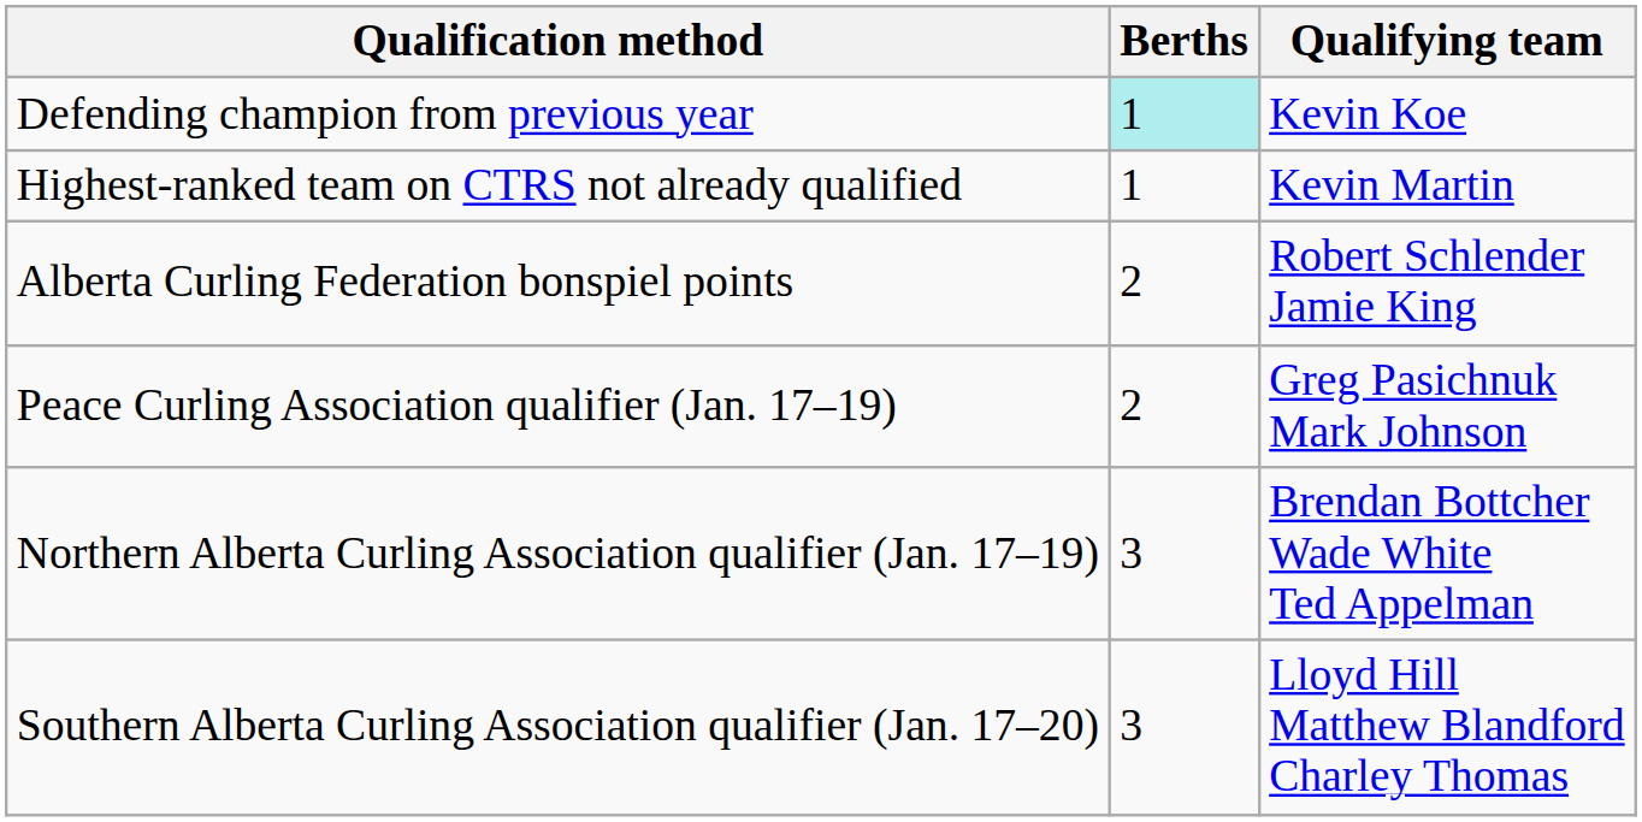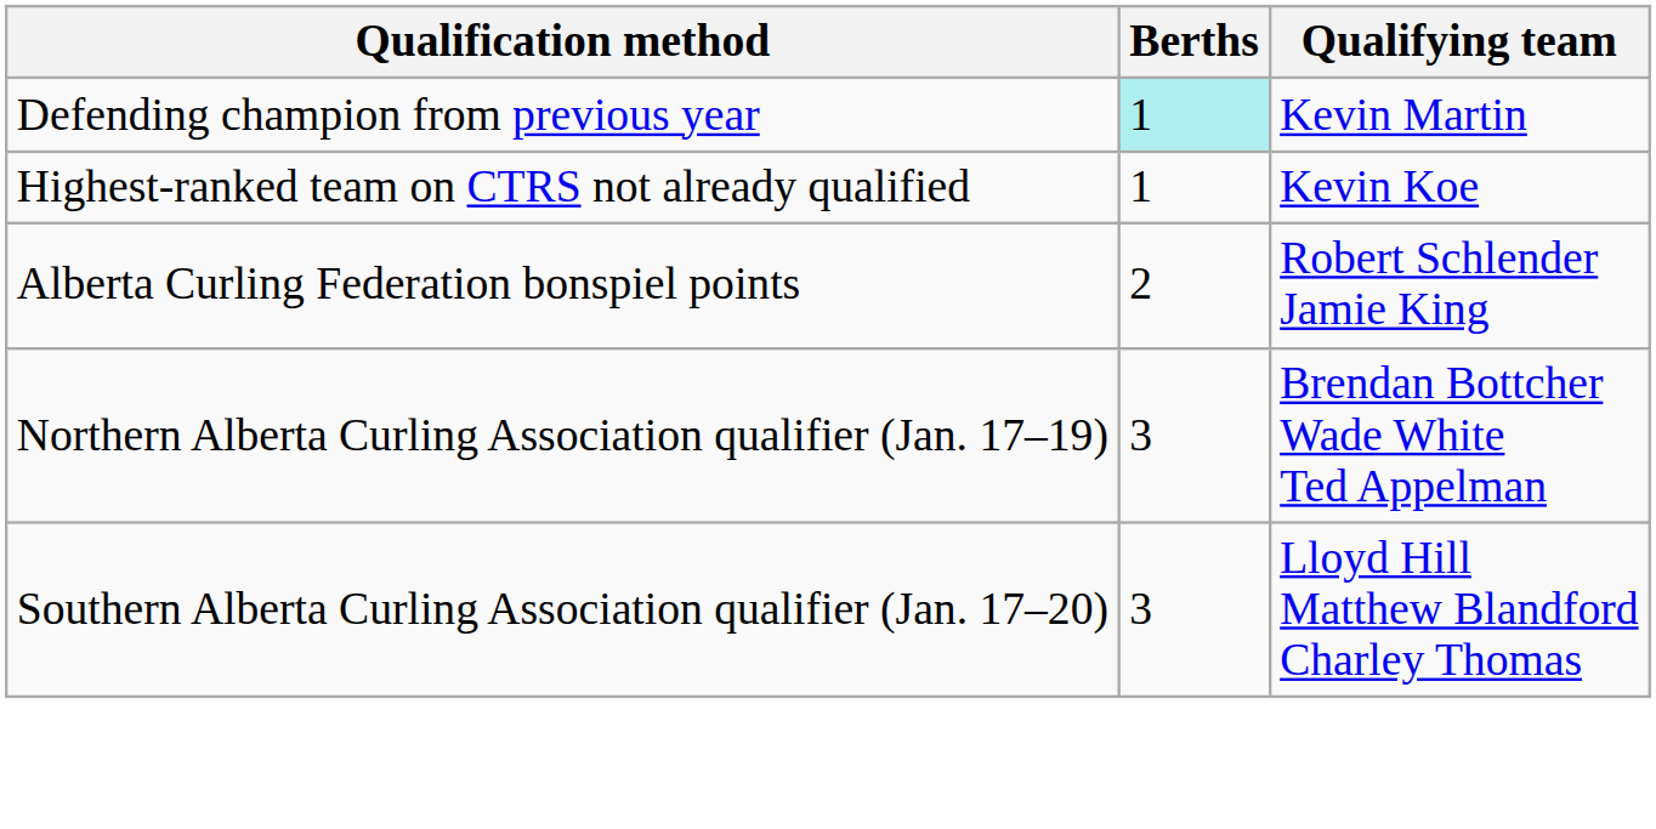 <table class=wikitable>
 <tr>
 <th>Qualification method</th>
 <th>Berths</th>
 <th>Qualifying team</th>
 </tr>
 <tr>
 <td>Defending champion from <a href='#'>previous year</a></td>
 <td style="background: paleturquoise;">1</td>
-<td><a href='#'>Kevin Koe</a></td>
+<td><a href='#'>Kevin Martin</a></td>
 </tr>
 <tr>
 <td>Highest-ranked team on <a href='#'>CTRS</a> not already qualified</td>
 <td>1</td>
-<td><a href='#'>Kevin Martin</a></td>
+<td><a href='#'>Kevin Koe</a></td>
 </tr>
 <tr>
 <td>Alberta Curling Federation bonspiel points</td>
 <td>2</td>
 <td><a href='#'>Robert Schlender</a> <br> <a href='#'>Jamie King</a></td>
-</tr>
-<tr>
-<td>Peace Curling Association qualifier (Jan. 17–19)</td>
-<td>2</td>
-<td><a href='#'>Greg Pasichnuk</a> <br> <a href='#'>Mark Johnson</a></td>
 </tr>
 <tr>
 <td>Northern Alberta Curling Association qualifier (Jan. 17–19)</td>
 <td>3</td>
 <td><a href='#'>Brendan Bottcher</a> <br> <a href='#'>Wade White</a> <br> <a href='#'>Ted Appelman</a></td>
 </tr>
 <tr>
 <td>Southern Alberta Curling Association qualifier (Jan. 17–20)</td>
 <td>3</td>
 <td><a href='#'>Lloyd Hill</a> <br> <a href='#'>Matthew Blandford</a> <br> <a href='#'>Charley Thomas</a></td>
 </tr>
 </table>
